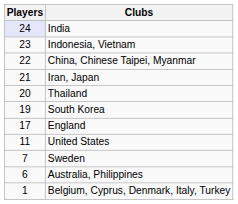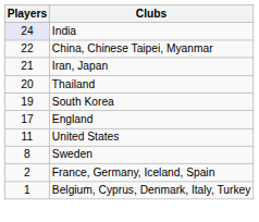 <table class="wikitable">
 <tr>
 <th>Players</th>
 <th>Clubs</th>
 </tr>
 <tr>
 <td align="center" style="background: lavender;">24</td>
 <td> India</td>
-</tr>
-<tr>
-<td align="center">23</td>
-<td> Indonesia,  Vietnam</td>
 </tr>
 <tr>
 <td align="center">22</td>
 <td> China,  Chinese Taipei,  Myanmar</td>
 </tr>
 <tr>
 <td align="center">21</td>
 <td> Iran,  Japan</td>
 </tr>
 <tr>
 <td align="center">20</td>
 <td> Thailand</td>
 </tr>
 <tr>
 <td align="center">19</td>
 <td> South Korea</td>
 </tr>
 <tr>
 <td align="center">17</td>
 <td> England</td>
 </tr>
 <tr>
 <td align="center">11</td>
 <td> United States</td>
 </tr>
 <tr>
-<td align="center">7</td>
+<td align="center">8</td>
 <td> Sweden</td>
 </tr>
 <tr>
-<td align="center">6</td>
-<td> Australia,  Philippines</td>
+<td align="center">2</td>
+<td> France,  Germany,  Iceland,  Spain</td>
 </tr>
 <tr>
 <td align="center">1</td>
 <td> Belgium,  Cyprus,  Denmark,  Italy,  Turkey</td>
 </tr>
 </table>
